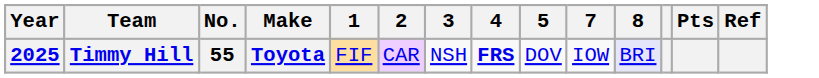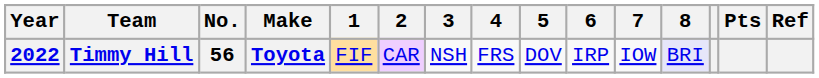 <table class="wikitable" style="text-align:center; font-size:75%">
 <tr>
 <th>Year</th>
 <th>Team</th>
 <th>No.</th>
 <th>Make</th>
 <th>1</th>
 <th>2</th>
 <th>3</th>
 <th>4</th>
 <th>5</th>
+<th>6</th>
 <th>7</th>
 <th>8</th>
 <th></th>
 <th>Pts</th>
 <th>Ref</th>
 </tr>
 <tr>
-<th><a href='#'>2025</a></th>
+<th><a href='#'>2022</a></th>
 <th><a href='#'>Timmy Hill</a></th>
-<th>55</th>
+<th>56</th>
 <th><a href='#'>Toyota</a></th>
 <td style="background:#FFDF9F;"><a href='#'>FIF</a><br></td>
 <td style="background:#EFCFFF;"><a href='#'>CAR</a><br></td>
 <td><a href='#'>NSH</a></td>
-<td><strong><a href='#'>FRS</a></strong></td>
+<td><a href='#'>FRS</a></td>
 <td><a href='#'>DOV</a></td>
+<td><a href='#'>IRP</a></td>
 <td><a href='#'>IOW</a></td>
 <td style="background: lavender;"><a href='#'>BRI</a></td>
 <th></th>
 <th></th>
 <th></th>
 </tr>
 </table>
